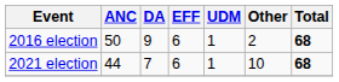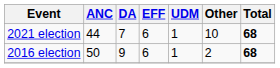 <table class="wikitable">
 <tr>
 <th>Event</th>
 <th><a href='#'>ANC</a></th>
 <th><a href='#'>DA</a></th>
 <th><a href='#'>EFF</a></th>
 <th><a href='#'>UDM</a></th>
 <th>Other</th>
 <th>Total</th>
 </tr>
 <tr>
+<td><a href='#'>2021 election</a></td>
+<td>44</td>
+<td>7</td>
+<td>6</td>
+<td>1</td>
+<td>10</td>
+<td><strong>68</strong></td>
+</tr>
+<tr>
 <td><a href='#'>2016 election</a></td>
 <td>50</td>
 <td>9</td>
 <td>6</td>
 <td>1</td>
 <td>2</td>
 <td><strong>68</strong></td>
 </tr>
 <tr>
-<td><a href='#'>2021 election</a></td>
-<td>44</td>
-<td>7</td>
-<td>6</td>
-<td>1</td>
-<td>10</td>
-<td><strong>68</strong></td>
-</tr>
-<tr>
 </tr>
 </table>
